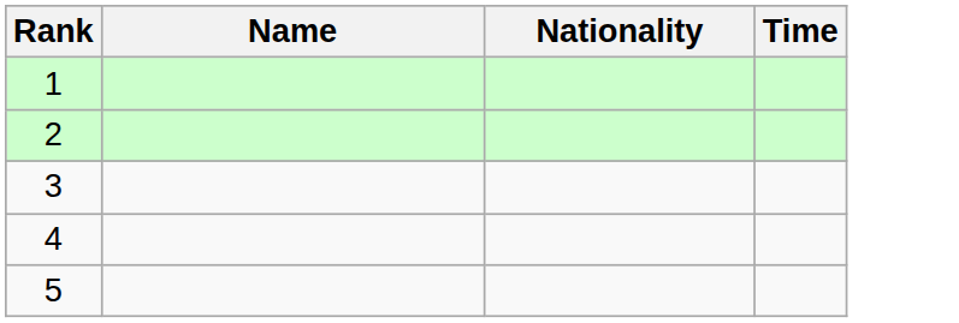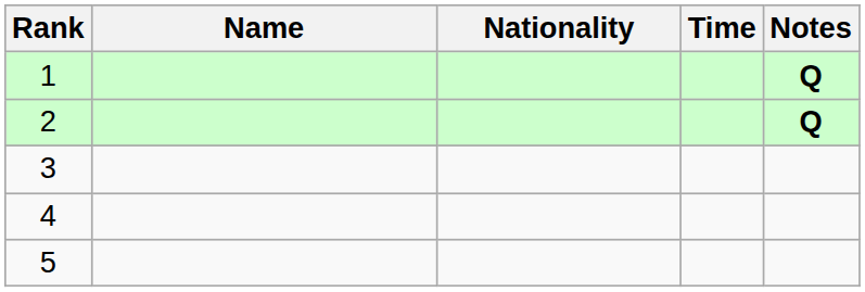 <table class="wikitable sortable" style="text-align:center">
 <tr>
 <th>Rank</th>
 <th style="width:180px">Name</th>
 <th style="width:125px">Nationality</th>
 <th>Time</th>
+<th>Notes</th>
 </tr>
 <tr style="background:#cfc;">
 <td>1</td>
 <td style="text-align:left;"></td>
 <td style="text-align:left;"></td>
 <td></td>
+<td><strong>Q</strong></td>
 </tr>
 <tr style="background:#cfc;">
 <td>2</td>
 <td style="text-align:left;"></td>
 <td style="text-align:left;"></td>
 <td></td>
+<td><strong>Q</strong></td>
 </tr>
 <tr>
 <td>3</td>
 <td style="text-align:left;"></td>
 <td style="text-align:left;"></td>
+<td></td>
 <td></td>
 </tr>
 <tr>
 <td>4</td>
 <td style="text-align:left;"></td>
 <td style="text-align:left;"></td>
 <td></td>
+<td></td>
 </tr>
 <tr>
 <td>5</td>
 <td style="text-align:left;"></td>
 <td style="text-align:left;"></td>
 <td></td>
+<td></td>
 </tr>
 </table>
